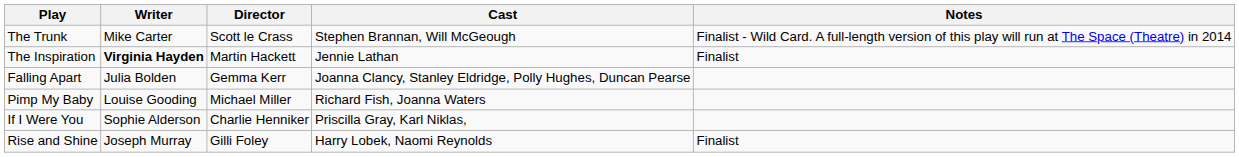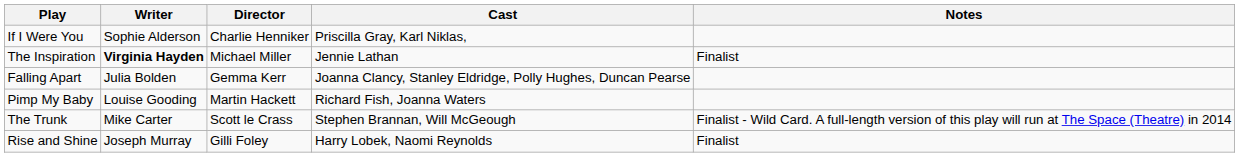 <table class="wikitable">
 <tr>
 <th>Play</th>
 <th>Writer</th>
 <th>Director</th>
 <th>Cast</th>
 <th>Notes</th>
 </tr>
 <tr>
-<td>The Trunk</td>
-<td>Mike Carter</td>
-<td>Scott le Crass</td>
-<td>Stephen Brannan, Will McGeough</td>
-<td>Finalist - Wild Card. A full-length version of this play will run at <a href='#'>The Space (Theatre)</a> in 2014</td>
+<td>If I Were You</td>
+<td>Sophie Alderson</td>
+<td>Charlie Henniker</td>
+<td>Priscilla Gray, Karl Niklas,</td>
+<td></td>
 </tr>
 <tr>
 <td>The Inspiration</td>
 <td><strong>Virginia Hayden</strong></td>
-<td>Martin Hackett</td>
+<td>Michael Miller</td>
 <td>Jennie Lathan</td>
 <td>Finalist</td>
 </tr>
 <tr>
 <td>Falling Apart</td>
 <td>Julia Bolden</td>
 <td>Gemma Kerr</td>
 <td>Joanna Clancy, Stanley Eldridge, Polly Hughes, Duncan Pearse</td>
 <td></td>
 </tr>
 <tr>
 <td>Pimp My Baby</td>
 <td>Louise Gooding</td>
-<td>Michael Miller</td>
+<td>Martin Hackett</td>
 <td>Richard Fish, Joanna Waters</td>
 <td></td>
 </tr>
 <tr>
-<td>If I Were You</td>
-<td>Sophie Alderson</td>
-<td>Charlie Henniker</td>
-<td>Priscilla Gray, Karl Niklas,</td>
-<td></td>
+<td>The Trunk</td>
+<td>Mike Carter</td>
+<td>Scott le Crass</td>
+<td>Stephen Brannan, Will McGeough</td>
+<td>Finalist - Wild Card. A full-length version of this play will run at <a href='#'>The Space (Theatre)</a> in 2014</td>
 </tr>
 <tr>
 <td>Rise and Shine</td>
 <td>Joseph Murray</td>
 <td>Gilli Foley</td>
 <td>Harry Lobek, Naomi Reynolds</td>
 <td>Finalist</td>
 </tr>
 </table>
